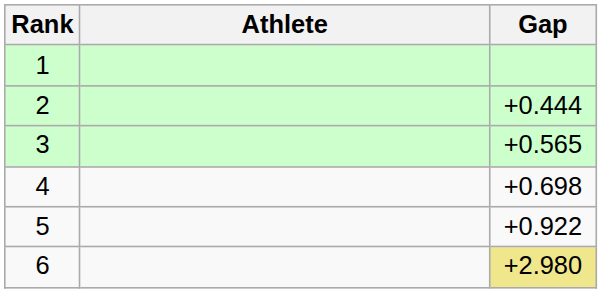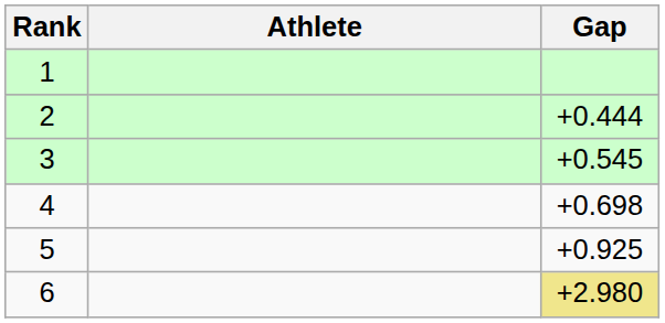 <table class=wikitable style="text-align:center">
 <tr>
 <th width=40>Rank</th>
 <th width=250>Athlete</th>
 <th width=60>Gap</th>
 </tr>
 <tr bgcolor="ccffcc">
 <td>1</td>
 <td align=left></td>
 <td></td>
 </tr>
 <tr bgcolor="ccffcc">
 <td>2</td>
 <td align=left></td>
 <td>+0.444</td>
 </tr>
 <tr bgcolor="ccffcc">
 <td>3</td>
 <td align=left></td>
-<td>+0.565</td>
+<td>+0.545</td>
 </tr>
 <tr>
 <td>4</td>
 <td align=left></td>
 <td>+0.698</td>
 </tr>
 <tr>
 <td>5</td>
 <td align=left></td>
-<td>+0.922</td>
+<td>+0.925</td>
 </tr>
 <tr>
 <td>6</td>
 <td align=left></td>
 <td style="background: khaki;">+2.980</td>
 </tr>
 </table>
